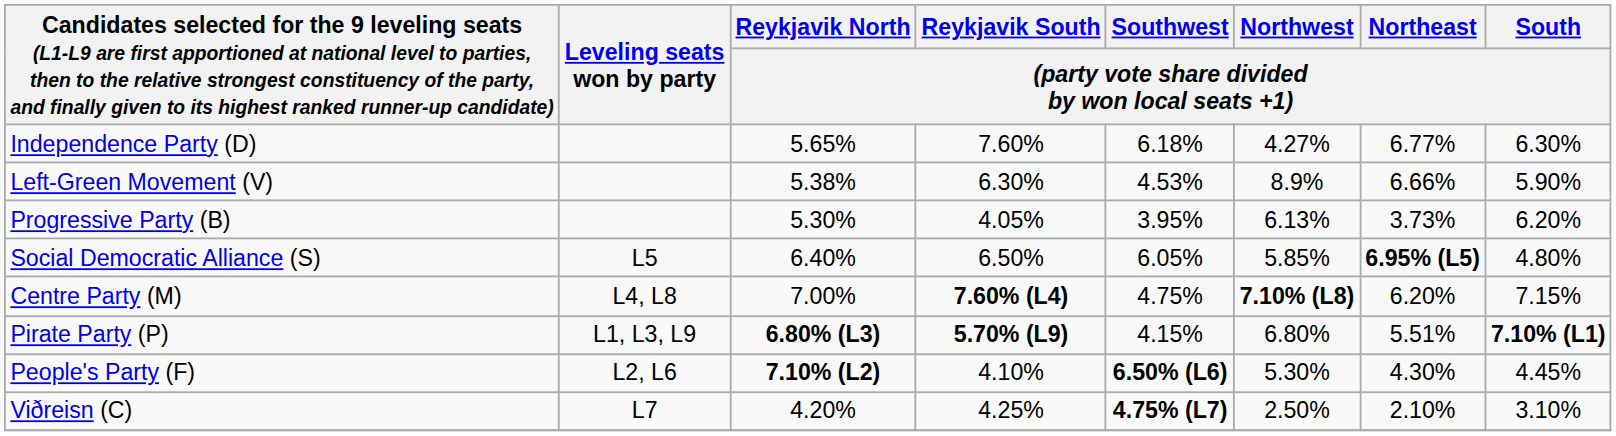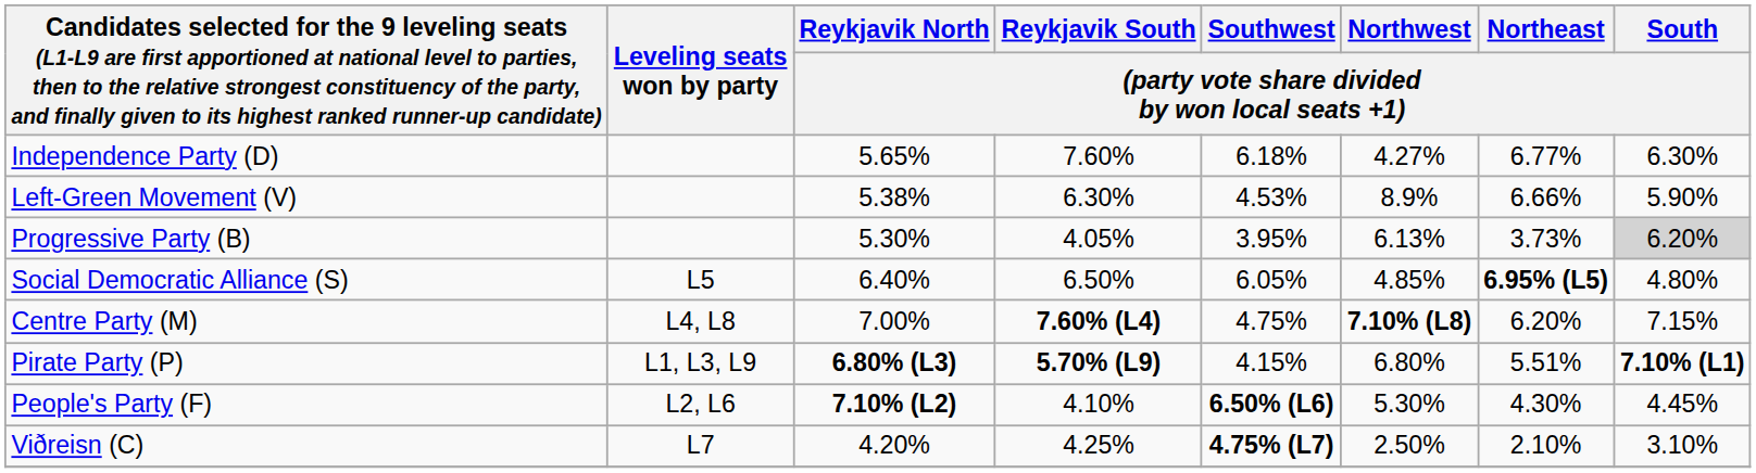 <table class="wikitable" style="font-size: 80%;">
 <tr>
 <th rowspan=2>Candidates selected for the 9 leveling seats<br><small><em>(L1-L9 are first apportioned at national level to parties,<br> then to the relative strongest constituency of the party,<br> and finally given to its highest ranked runner-up candidate)</em></small></th>
 <th rowspan=2><a href='#'>Leveling seats</a><br>won by party</th>
 <th><a href='#'>Reykjavik North</a><br></th>
 <th><a href='#'>Reykjavik South</a><br></th>
 <th><a href='#'>Southwest</a><br></th>
 <th><a href='#'>Northwest</a><br></th>
 <th><a href='#'>Northeast</a><br></th>
 <th><a href='#'>South</a><br></th>
 </tr>
 <tr>
 <th colspan=6><em>(party vote share divided<br>by won local seats +1)</em></th>
 </tr>
 <tr style="text-align:center;">
 <td style="text-align:left;"><a href='#'>Independence Party</a> (D)</td>
 <td></td>
 <td>5.65%</td>
 <td>7.60%</td>
 <td>6.18%</td>
 <td>4.27%</td>
 <td>6.77%</td>
 <td>6.30%</td>
 </tr>
 <tr style="text-align:center;">
 <td style="text-align:left;"><a href='#'>Left-Green Movement</a> (V)</td>
 <td></td>
 <td>5.38%</td>
 <td>6.30%</td>
 <td>4.53%</td>
 <td>8.9%</td>
 <td>6.66%</td>
 <td>5.90%</td>
 </tr>
 <tr style="text-align:center;">
 <td style="text-align:left;"><a href='#'>Progressive Party</a> (B)</td>
 <td></td>
 <td>5.30%</td>
 <td>4.05%</td>
 <td>3.95%</td>
 <td>6.13%</td>
 <td>3.73%</td>
-<td>6.20%</td>
+<td style="background: lightgrey;">6.20%</td>
 </tr>
 <tr style="text-align:center;">
 <td style="text-align:left;"><a href='#'>Social Democratic Alliance</a> (S)</td>
 <td>L5</td>
 <td>6.40%</td>
 <td>6.50%</td>
 <td>6.05%</td>
-<td>5.85%</td>
+<td>4.85%</td>
 <td><strong>6.95% (L5)</strong></td>
 <td>4.80%</td>
 </tr>
 <tr style="text-align:center;">
 <td style="text-align:left;"><a href='#'>Centre Party</a> (M)</td>
 <td>L4, L8</td>
 <td>7.00%</td>
 <td><strong>7.60% (L4)</strong></td>
 <td>4.75%</td>
 <td><strong>7.10% (L8)</strong></td>
 <td>6.20%</td>
 <td>7.15%</td>
 </tr>
 <tr style="text-align:center;">
 <td style="text-align:left;"><a href='#'>Pirate Party</a> (P)</td>
 <td>L1, L3, L9</td>
 <td><strong>6.80% (L3)</strong></td>
 <td><strong>5.70% (L9)</strong></td>
 <td>4.15%</td>
 <td>6.80%</td>
 <td>5.51%</td>
 <td><strong>7.10% (L1)</strong></td>
 </tr>
 <tr style="text-align:center;">
 <td style="text-align:left;"><a href='#'>People's Party</a> (F)</td>
 <td>L2, L6</td>
 <td><strong>7.10% (L2)</strong></td>
 <td>4.10%</td>
 <td><strong>6.50% (L6)</strong></td>
 <td>5.30%</td>
 <td>4.30%</td>
 <td>4.45%</td>
 </tr>
 <tr style="text-align:center;">
 <td style="text-align:left;"><a href='#'>Viðreisn</a> (C)</td>
 <td>L7</td>
 <td>4.20%</td>
 <td>4.25%</td>
 <td><strong>4.75% (L7)</strong></td>
 <td>2.50%</td>
 <td>2.10%</td>
 <td>3.10%</td>
 </tr>
 <tr>
 </tr>
 </table>
